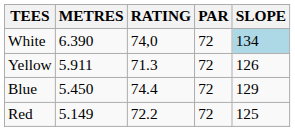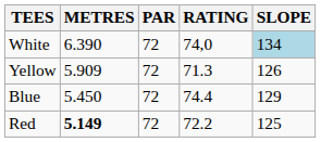 <table class="wikitable">
 <tr>
 <th>TEES</th>
 <th>METRES</th>
+<th>PAR</th>
 <th>RATING</th>
-<th>PAR</th>
 <th>SLOPE</th>
 </tr>
 <tr>
 <td> White</td>
 <td>6.390</td>
+<td>72</td>
 <td>74,0</td>
-<td>72</td>
 <td style="background: lightblue;">134</td>
 </tr>
 <tr>
 <td> Yellow</td>
-<td>5.911</td>
+<td>5.909</td>
+<td>72</td>
 <td>71.3</td>
-<td>72</td>
 <td>126</td>
 </tr>
 <tr>
 <td> Blue</td>
 <td>5.450</td>
+<td>72</td>
 <td>74.4</td>
-<td>72</td>
 <td>129</td>
 </tr>
 <tr>
 <td> Red</td>
-<td>5.149</td>
+<td><strong>5.149</strong></td>
+<td>72</td>
 <td>72.2</td>
-<td>72</td>
 <td>125</td>
 </tr>
 </table>
